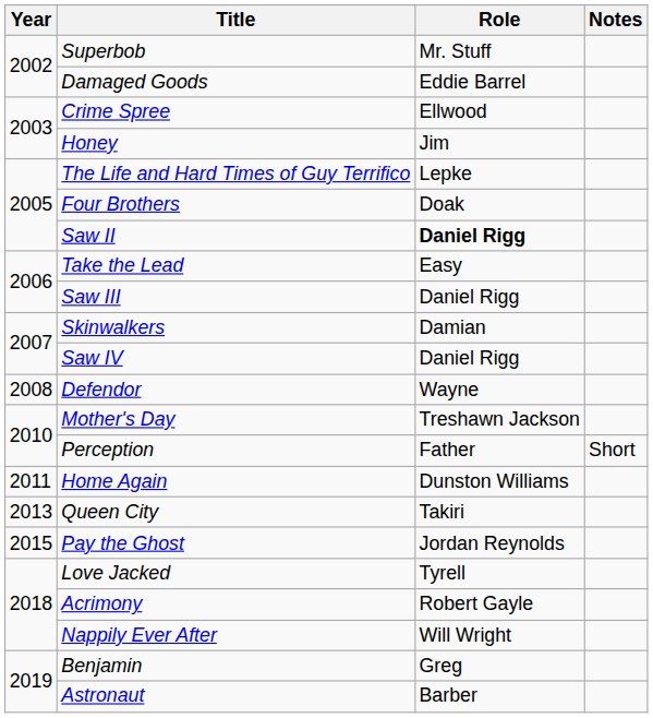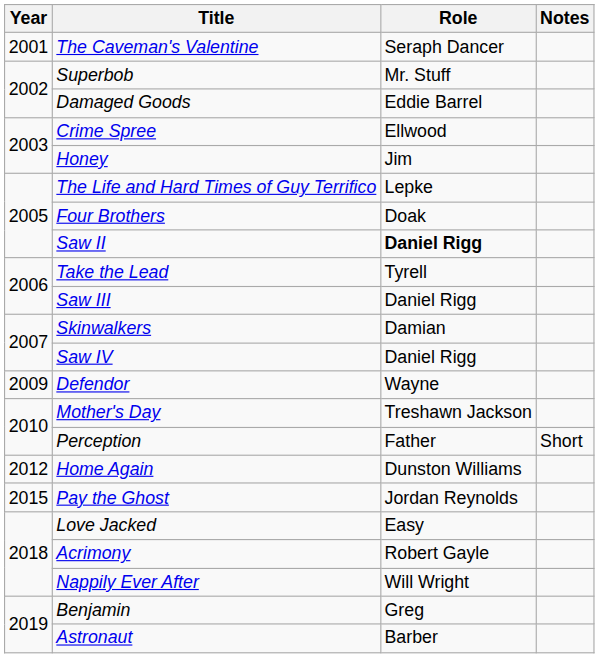 <table class="wikitable sortable">
 <tr>
 <th scope="col">Year</th>
 <th scope="col">Title</th>
 <th scope="col">Role</th>
 <th scope="col" class="unsortable">Notes</th>
+</tr>
+<tr>
+<td>2001</td>
+<td data-sort-value="Caveman's Valentine, The"><em><a href='#'>The Caveman's Valentine</a></em></td>
+<td>Seraph Dancer</td>
+<td></td>
 </tr>
 <tr>
 <td rowspan="2">2002</td>
 <td><em>Superbob</em></td>
 <td>Mr. Stuff</td>
 <td></td>
 </tr>
 <tr>
 <td><em>Damaged Goods</em></td>
 <td>Eddie Barrel</td>
 <td></td>
 </tr>
 <tr>
 <td rowspan="2">2003</td>
 <td><em><a href='#'>Crime Spree</a></em></td>
 <td>Ellwood</td>
 <td></td>
 </tr>
 <tr>
 <td><em><a href='#'>Honey</a></em></td>
 <td>Jim</td>
 <td></td>
 </tr>
 <tr>
 <td rowspan="3">2005</td>
 <td data-sort-value="Life and Hard Times of Guy Terrifico, The"><em><a href='#'>The Life and Hard Times of Guy Terrifico</a></em></td>
 <td>Lepke</td>
 <td></td>
 </tr>
 <tr>
 <td><em><a href='#'>Four Brothers</a></em></td>
 <td>Doak</td>
 <td></td>
 </tr>
 <tr>
 <td><em><a href='#'>Saw II</a></em></td>
 <td><strong>Daniel Rigg</strong></td>
 <td></td>
 </tr>
 <tr>
 <td rowspan="2">2006</td>
 <td><em><a href='#'>Take the Lead</a></em></td>
-<td>Easy</td>
+<td>Tyrell</td>
 <td></td>
 </tr>
 <tr>
 <td><em><a href='#'>Saw III</a></em></td>
 <td>Daniel Rigg</td>
 <td></td>
 </tr>
 <tr>
 <td rowspan="2">2007</td>
 <td><em><a href='#'>Skinwalkers</a></em></td>
 <td>Damian</td>
 <td></td>
 </tr>
 <tr>
 <td><em><a href='#'>Saw IV</a></em></td>
 <td>Daniel Rigg</td>
 <td></td>
 </tr>
 <tr>
-<td>2008</td>
+<td>2009</td>
 <td><em><a href='#'>Defendor</a></em></td>
 <td>Wayne</td>
 <td></td>
 </tr>
 <tr>
 <td rowspan="2">2010</td>
 <td><em><a href='#'>Mother's Day</a></em></td>
 <td>Treshawn Jackson</td>
 <td></td>
 </tr>
 <tr>
 <td><em>Perception</em></td>
 <td>Father</td>
 <td>Short</td>
 </tr>
 <tr>
-<td>2011</td>
+<td>2012</td>
 <td><em><a href='#'>Home Again</a></em></td>
 <td>Dunston Williams</td>
-<td></td>
-</tr>
-<tr>
-<td>2013</td>
-<td><em>Queen City</em></td>
-<td>Takiri</td>
 <td></td>
 </tr>
 <tr>
 <td>2015</td>
 <td><em><a href='#'>Pay the Ghost</a></em></td>
 <td>Jordan Reynolds</td>
 <td></td>
 </tr>
 <tr>
 <td rowspan="3">2018</td>
 <td><em>Love Jacked</em></td>
-<td>Tyrell</td>
+<td>Easy</td>
 <td></td>
 </tr>
 <tr>
 <td><em><a href='#'>Acrimony</a></em></td>
 <td>Robert Gayle</td>
 <td></td>
 </tr>
 <tr>
 <td><em><a href='#'>Nappily Ever After</a></em></td>
 <td>Will Wright</td>
 <td></td>
 </tr>
 <tr>
 <td rowspan="2">2019</td>
 <td><em>Benjamin</em></td>
 <td>Greg</td>
 <td></td>
 </tr>
 <tr>
 <td><em><a href='#'>Astronaut</a></em></td>
 <td>Barber</td>
 <td></td>
 </tr>
 </table>
